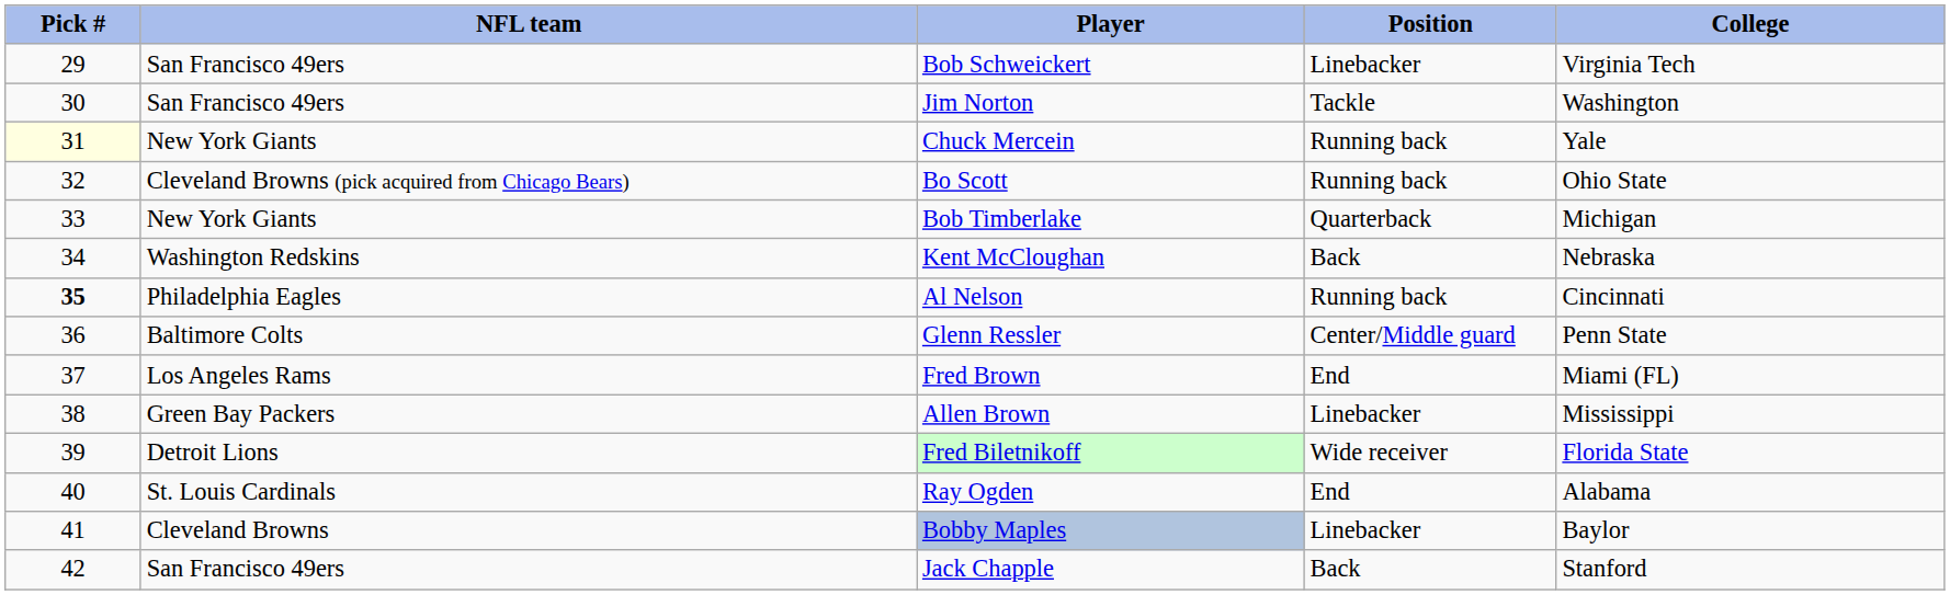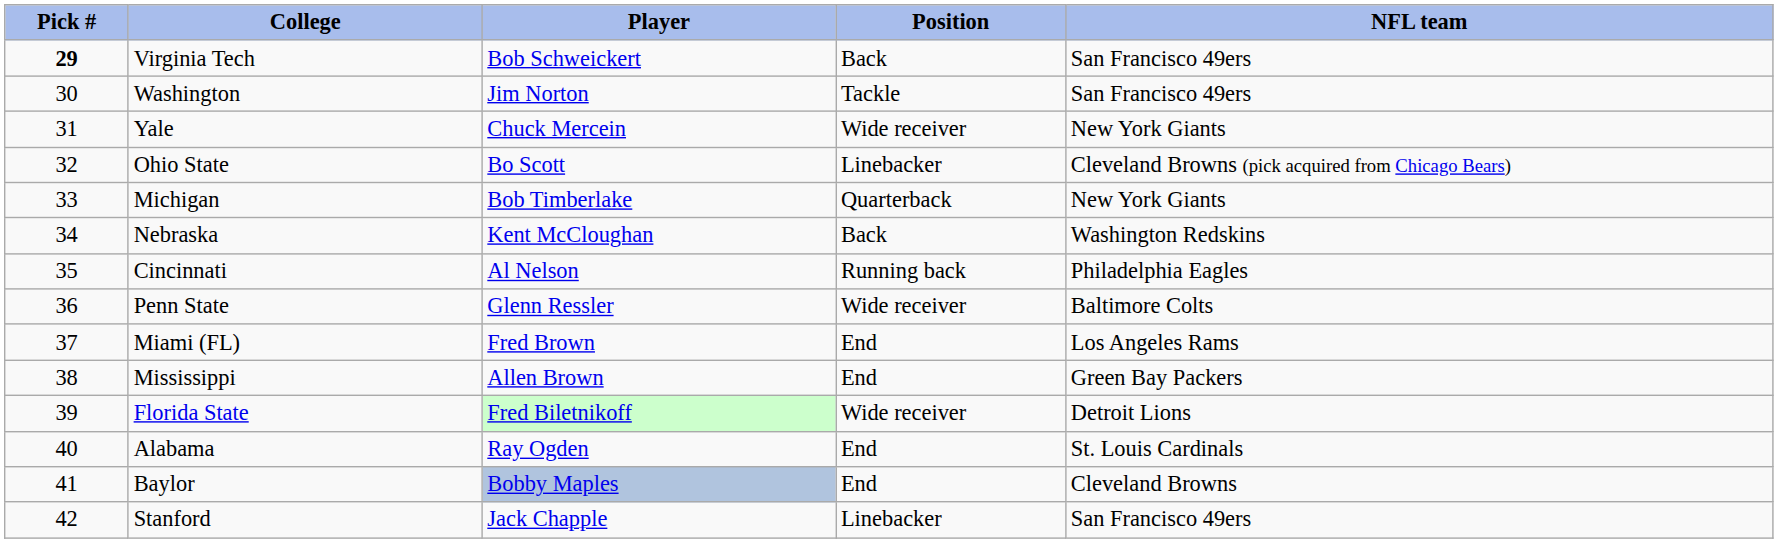 <table class="wikitable sortable sortable" style="width: 100%">
 <tr>
 <th style="background:#A8BDEC;" width=7%>Pick #</th>
-<th width=40% style="background:#A8BDEC;">NFL team</th>
+<th style="background:#A8BDEC;">College</th>
 <th width=20% style="background:#A8BDEC;">Player</th>
 <th width=13% style="background:#A8BDEC;">Position</th>
-<th style="background:#A8BDEC;">College</th>
+<th width=40% style="background:#A8BDEC;">NFL team</th>
 </tr>
 <tr>
-<td align=center>29</td>
+<td align=center><strong>29</strong></td>
+<td>Virginia Tech</td>
+<td><a href='#'>Bob Schweickert</a></td>
+<td>Back</td>
 <td>San Francisco 49ers</td>
-<td><a href='#'>Bob Schweickert</a></td>
-<td>Linebacker</td>
-<td>Virginia Tech</td>
 </tr>
 <tr>
 <td align=center>30</td>
-<td>San Francisco 49ers</td>
+<td>Washington</td>
 <td><a href='#'>Jim Norton</a></td>
 <td>Tackle</td>
-<td>Washington</td>
+<td>San Francisco 49ers</td>
 </tr>
 <tr>
-<td align=center style="background: lightyellow;">31</td>
+<td align=center>31</td>
+<td>Yale</td>
+<td><a href='#'>Chuck Mercein</a></td>
+<td>Wide receiver</td>
 <td>New York Giants</td>
-<td><a href='#'>Chuck Mercein</a></td>
-<td>Running back</td>
-<td>Yale</td>
 </tr>
 <tr>
 <td align=center>32</td>
+<td>Ohio State</td>
+<td><a href='#'>Bo Scott</a></td>
+<td>Linebacker</td>
 <td>Cleveland Browns <small>(pick acquired from <a href='#'>Chicago Bears</a>)</small></td>
-<td><a href='#'>Bo Scott</a></td>
-<td>Running back</td>
-<td>Ohio State</td>
 </tr>
 <tr>
 <td align=center>33</td>
-<td>New York Giants</td>
+<td>Michigan</td>
 <td><a href='#'>Bob Timberlake</a></td>
 <td>Quarterback</td>
-<td>Michigan</td>
+<td>New York Giants</td>
 </tr>
 <tr>
 <td align=center>34</td>
-<td>Washington Redskins</td>
+<td>Nebraska</td>
 <td><a href='#'>Kent McCloughan</a></td>
 <td>Back</td>
-<td>Nebraska</td>
+<td>Washington Redskins</td>
 </tr>
 <tr>
-<td align=center><strong>35</strong></td>
-<td>Philadelphia Eagles</td>
+<td align=center>35</td>
+<td>Cincinnati</td>
 <td><a href='#'>Al Nelson</a></td>
 <td>Running back</td>
-<td>Cincinnati</td>
+<td>Philadelphia Eagles</td>
 </tr>
 <tr>
 <td align=center>36</td>
+<td>Penn State</td>
+<td><a href='#'>Glenn Ressler</a></td>
+<td>Wide receiver</td>
 <td>Baltimore Colts</td>
-<td><a href='#'>Glenn Ressler</a></td>
-<td>Center/<a href='#'>Middle guard</a></td>
-<td>Penn State</td>
 </tr>
 <tr>
 <td align=center>37</td>
-<td>Los Angeles Rams</td>
+<td>Miami (FL)</td>
 <td><a href='#'>Fred Brown</a></td>
 <td>End</td>
-<td>Miami (FL)</td>
+<td>Los Angeles Rams</td>
 </tr>
 <tr>
 <td align=center>38</td>
+<td>Mississippi</td>
+<td><a href='#'>Allen Brown</a></td>
+<td>End</td>
 <td>Green Bay Packers</td>
-<td><a href='#'>Allen Brown</a></td>
-<td>Linebacker</td>
-<td>Mississippi</td>
 </tr>
 <tr>
 <td align=center>39</td>
-<td>Detroit Lions</td>
+<td><a href='#'>Florida State</a></td>
 <td bgcolor=#CCFFCC><a href='#'>Fred Biletnikoff</a></td>
 <td>Wide receiver</td>
-<td><a href='#'>Florida State</a></td>
+<td>Detroit Lions</td>
 </tr>
 <tr>
 <td align=center>40</td>
-<td>St. Louis Cardinals</td>
+<td>Alabama</td>
 <td><a href='#'>Ray Ogden</a></td>
 <td>End</td>
-<td>Alabama</td>
+<td>St. Louis Cardinals</td>
 </tr>
 <tr>
 <td align=center>41</td>
+<td>Baylor</td>
+<td bgcolor=lightsteelblue><a href='#'>Bobby Maples</a></td>
+<td>End</td>
 <td>Cleveland Browns</td>
-<td bgcolor=lightsteelblue><a href='#'>Bobby Maples</a></td>
-<td>Linebacker</td>
-<td>Baylor</td>
 </tr>
 <tr>
 <td align=center>42</td>
+<td>Stanford</td>
+<td><a href='#'>Jack Chapple</a></td>
+<td>Linebacker</td>
 <td>San Francisco 49ers</td>
-<td><a href='#'>Jack Chapple</a></td>
-<td>Back</td>
-<td>Stanford</td>
 </tr>
 </table>
